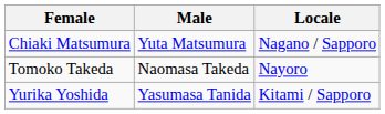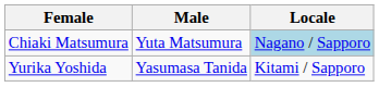 <table class=wikitable>
 <tr>
 <th scope="col">Female</th>
 <th scope="col">Male</th>
 <th scope="col">Locale</th>
 </tr>
 <tr>
 <td><a href='#'>Chiaki Matsumura</a></td>
 <td><a href='#'>Yuta Matsumura</a></td>
-<td> <a href='#'>Nagano</a> /  <a href='#'>Sapporo</a></td>
-</tr>
-<tr>
-<td>Tomoko Takeda</td>
-<td>Naomasa Takeda</td>
-<td> <a href='#'>Nayoro</a></td>
+<td style="background: lightblue;"> <a href='#'>Nagano</a> /  <a href='#'>Sapporo</a></td>
 </tr>
 <tr>
 <td><a href='#'>Yurika Yoshida</a></td>
 <td><a href='#'>Yasumasa Tanida</a></td>
 <td> <a href='#'>Kitami</a> /  <a href='#'>Sapporo</a></td>
 </tr>
 </table>
